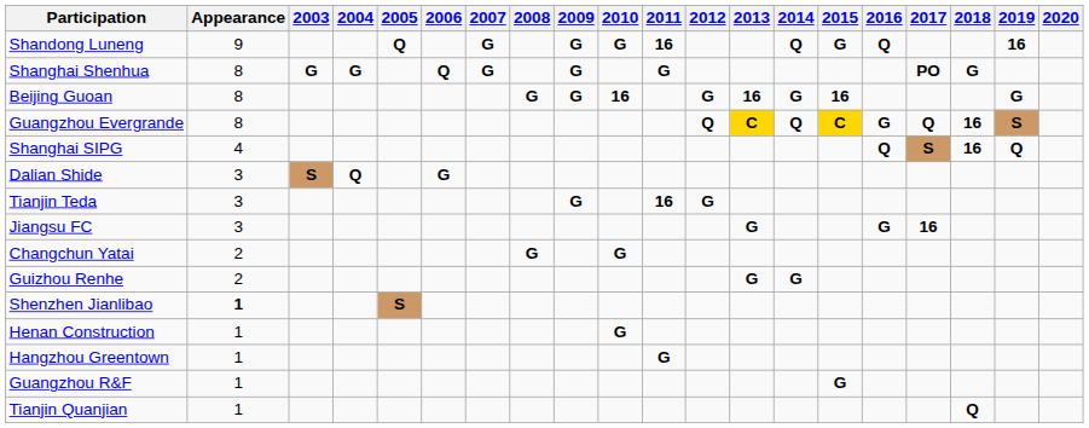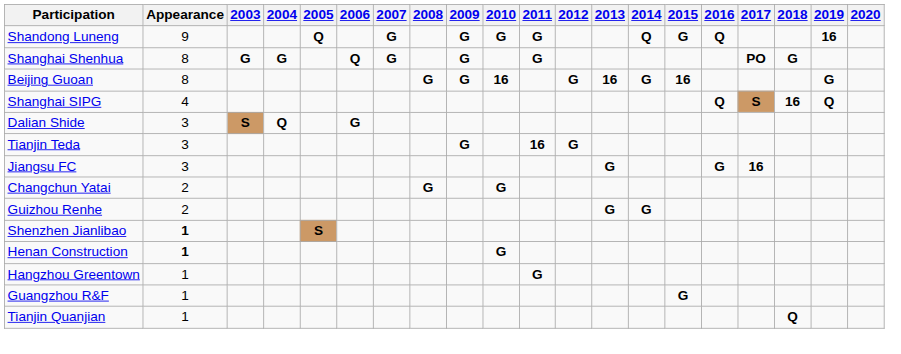 <table class="wikitable" style="text-align:">
 <tr>
 <th>Participation</th>
 <th>Appearance</th>
 <th><a href='#'>2003</a></th>
 <th><a href='#'>2004</a></th>
 <th><a href='#'>2005</a></th>
 <th><a href='#'>2006</a></th>
 <th><a href='#'>2007</a></th>
 <th><a href='#'>2008</a></th>
 <th><a href='#'>2009</a></th>
 <th><a href='#'>2010</a></th>
 <th><a href='#'>2011</a></th>
 <th><a href='#'>2012</a></th>
 <th><a href='#'>2013</a></th>
 <th><a href='#'>2014</a></th>
 <th><a href='#'>2015</a></th>
 <th><a href='#'>2016</a></th>
 <th><a href='#'>2017</a></th>
 <th><a href='#'>2018</a></th>
 <th><a href='#'>2019</a></th>
 <th><a href='#'>2020</a></th>
 </tr>
 <tr align=center>
 <td align=left><a href='#'>Shandong Luneng</a></td>
 <td>9</td>
 <td></td>
 <td></td>
 <td><strong>Q</strong></td>
 <td></td>
 <td><strong>G</strong></td>
 <td></td>
 <td><strong>G</strong></td>
 <td><strong>G</strong></td>
-<td><strong>16</strong></td>
+<td><strong>G</strong></td>
 <td></td>
 <td></td>
 <td><strong>Q</strong></td>
 <td><strong>G</strong></td>
 <td><strong>Q</strong></td>
 <td></td>
 <td></td>
 <td><strong>16</strong></td>
 <td></td>
 </tr>
 <tr align=center>
 <td align=left><a href='#'>Shanghai Shenhua</a></td>
 <td>8</td>
 <td><strong>G</strong></td>
 <td><strong>G</strong></td>
 <td></td>
 <td><strong>Q</strong></td>
 <td><strong>G</strong></td>
 <td></td>
 <td><strong>G</strong></td>
 <td></td>
 <td><strong>G</strong></td>
 <td></td>
 <td></td>
 <td></td>
 <td></td>
 <td></td>
 <td><strong>PO</strong></td>
 <td><strong>G</strong></td>
 <td></td>
 </tr>
 <tr align=center>
 <td align=left><a href='#'>Beijing Guoan</a></td>
 <td>8</td>
 <td></td>
 <td></td>
 <td></td>
 <td></td>
 <td></td>
 <td><strong>G</strong></td>
 <td><strong>G</strong></td>
 <td><strong>16</strong></td>
 <td></td>
 <td><strong>G</strong></td>
 <td><strong>16</strong></td>
 <td><strong>G</strong></td>
 <td><strong>16</strong></td>
 <td></td>
 <td></td>
 <td></td>
 <td><strong>G</strong></td>
-<td></td>
-</tr>
-<tr align=center>
-<td align=left><a href='#'>Guangzhou Evergrande</a></td>
-<td>8</td>
-<td></td>
-<td></td>
-<td></td>
-<td></td>
-<td></td>
-<td></td>
-<td></td>
-<td></td>
-<td></td>
-<td><strong>Q</strong></td>
-<td bgcolor=gold><strong>C</strong></td>
-<td><strong>Q</strong></td>
-<td bgcolor=gold><strong>C</strong></td>
-<td><strong>G</strong></td>
-<td><strong>Q</strong></td>
-<td><strong>16</strong></td>
-<td bgcolor=cc9966><strong>S</strong></td>
 <td></td>
 </tr>
 <tr align=center>
 <td align=left><a href='#'>Shanghai SIPG</a></td>
 <td>4</td>
 <td></td>
 <td></td>
 <td></td>
 <td></td>
 <td></td>
 <td></td>
 <td></td>
 <td></td>
 <td></td>
 <td></td>
 <td></td>
 <td></td>
 <td></td>
 <td><strong>Q</strong></td>
 <td bgcolor=cc9966><strong>S</strong></td>
 <td><strong>16</strong></td>
 <td><strong>Q</strong></td>
 <td></td>
 </tr>
 <tr align=center>
 <td align=left><a href='#'>Dalian Shide</a></td>
 <td>3</td>
 <td bgcolor=cc9966><strong>S</strong></td>
 <td><strong>Q</strong></td>
 <td></td>
 <td><strong>G</strong></td>
 <td></td>
 <td></td>
 <td></td>
 <td></td>
 <td></td>
 <td></td>
 <td></td>
 <td></td>
 <td></td>
 <td></td>
 <td></td>
 <td></td>
 <td></td>
 <td></td>
 </tr>
 <tr align=center>
 <td align=left><a href='#'>Tianjin Teda</a></td>
 <td>3</td>
 <td></td>
 <td></td>
 <td></td>
 <td></td>
 <td></td>
 <td></td>
 <td><strong>G</strong></td>
 <td></td>
 <td><strong>16</strong></td>
 <td><strong>G</strong></td>
 <td></td>
 <td></td>
 <td></td>
 <td></td>
 <td></td>
 <td></td>
 <td></td>
 <td></td>
 </tr>
 <tr align=center>
 <td align=left><a href='#'>Jiangsu FC</a></td>
 <td>3</td>
 <td></td>
 <td></td>
 <td></td>
 <td></td>
 <td></td>
 <td></td>
 <td></td>
 <td></td>
 <td></td>
 <td></td>
 <td><strong>G</strong></td>
 <td></td>
 <td></td>
 <td><strong>G</strong></td>
 <td><strong>16</strong></td>
 <td></td>
 <td></td>
 <td></td>
 </tr>
 <tr align=center>
 <td align=left><a href='#'>Changchun Yatai</a></td>
 <td>2</td>
 <td></td>
 <td></td>
 <td></td>
 <td></td>
 <td></td>
 <td><strong>G</strong></td>
 <td></td>
 <td><strong>G</strong></td>
 <td></td>
 <td></td>
 <td></td>
 <td></td>
 <td></td>
 <td></td>
 <td></td>
 <td></td>
 <td></td>
 <td></td>
 </tr>
 <tr align=center>
 <td align=left><a href='#'>Guizhou Renhe</a></td>
 <td>2</td>
 <td></td>
 <td></td>
 <td></td>
 <td></td>
 <td></td>
 <td></td>
 <td></td>
 <td></td>
 <td></td>
 <td></td>
 <td><strong>G</strong></td>
 <td><strong>G</strong></td>
 <td></td>
 <td></td>
 <td></td>
 <td></td>
 <td></td>
 <td></td>
 </tr>
 <tr align=center>
 <td align=left><a href='#'>Shenzhen Jianlibao</a></td>
 <td><strong>1</strong></td>
 <td></td>
 <td></td>
 <td bgcolor=cc9966><strong>S</strong></td>
 <td></td>
 <td></td>
 <td></td>
 <td></td>
 <td></td>
 <td></td>
 <td></td>
 <td></td>
 <td></td>
 <td></td>
 <td></td>
 <td></td>
 <td></td>
 <td></td>
 <td></td>
 </tr>
 <tr align=center>
 <td align=left><a href='#'>Henan Construction</a></td>
-<td>1</td>
+<td><strong>1</strong></td>
 <td></td>
 <td></td>
 <td></td>
 <td></td>
 <td></td>
 <td></td>
 <td></td>
 <td><strong>G</strong></td>
 <td></td>
 <td></td>
 <td></td>
 <td></td>
 <td></td>
 <td></td>
 <td></td>
 <td></td>
 <td></td>
 <td></td>
 </tr>
 <tr align=center>
 <td align=left><a href='#'>Hangzhou Greentown</a></td>
 <td>1</td>
 <td></td>
 <td></td>
 <td></td>
 <td></td>
 <td></td>
 <td></td>
 <td></td>
 <td></td>
 <td><strong>G</strong></td>
 <td></td>
 <td></td>
 <td></td>
 <td></td>
 <td></td>
 <td></td>
 <td></td>
 <td></td>
 <td></td>
 </tr>
 <tr align=center>
 <td align=left><a href='#'>Guangzhou R&F</a></td>
 <td>1</td>
 <td></td>
 <td></td>
 <td></td>
 <td></td>
 <td></td>
 <td></td>
 <td></td>
 <td></td>
 <td></td>
 <td></td>
 <td></td>
 <td></td>
 <td><strong>G</strong></td>
 <td></td>
 <td></td>
 <td></td>
 <td></td>
 <td></td>
 </tr>
 <tr align=center>
 <td align=left><a href='#'>Tianjin Quanjian</a></td>
 <td>1</td>
 <td></td>
 <td></td>
 <td></td>
 <td></td>
 <td></td>
 <td></td>
 <td></td>
 <td></td>
 <td></td>
 <td></td>
 <td></td>
 <td></td>
 <td></td>
 <td></td>
 <td></td>
 <td><strong>Q</strong></td>
 <td></td>
 <td></td>
 </tr>
 </table>
